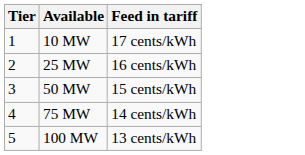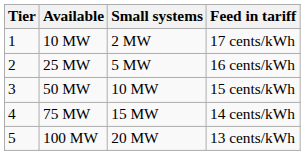 <table class=wikitable>
 <tr>
 <th>Tier</th>
 <th>Available</th>
+<th>Small systems</th>
 <th>Feed in tariff</th>
 </tr>
 <tr>
 <td>1</td>
 <td>10 MW</td>
+<td>2 MW</td>
 <td>17 cents/kWh</td>
 </tr>
 <tr>
 <td>2</td>
 <td>25 MW</td>
+<td>5 MW</td>
 <td>16 cents/kWh</td>
 </tr>
 <tr>
 <td>3</td>
 <td>50 MW</td>
+<td>10 MW</td>
 <td>15 cents/kWh</td>
 </tr>
 <tr>
 <td>4</td>
 <td>75 MW</td>
+<td>15 MW</td>
 <td>14 cents/kWh</td>
 </tr>
 <tr>
 <td>5</td>
 <td>100 MW</td>
+<td>20 MW</td>
 <td>13 cents/kWh</td>
 </tr>
 </table>
